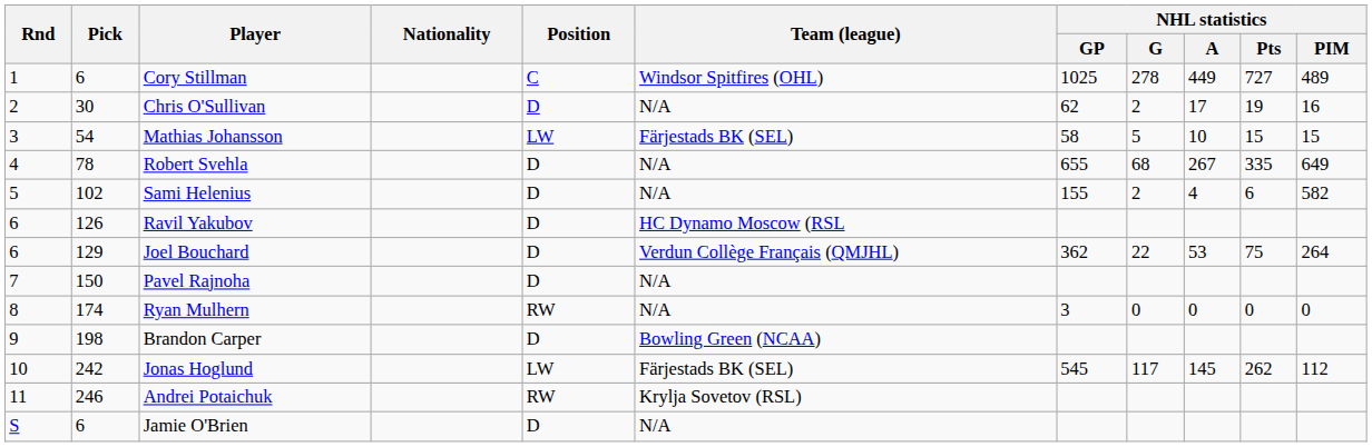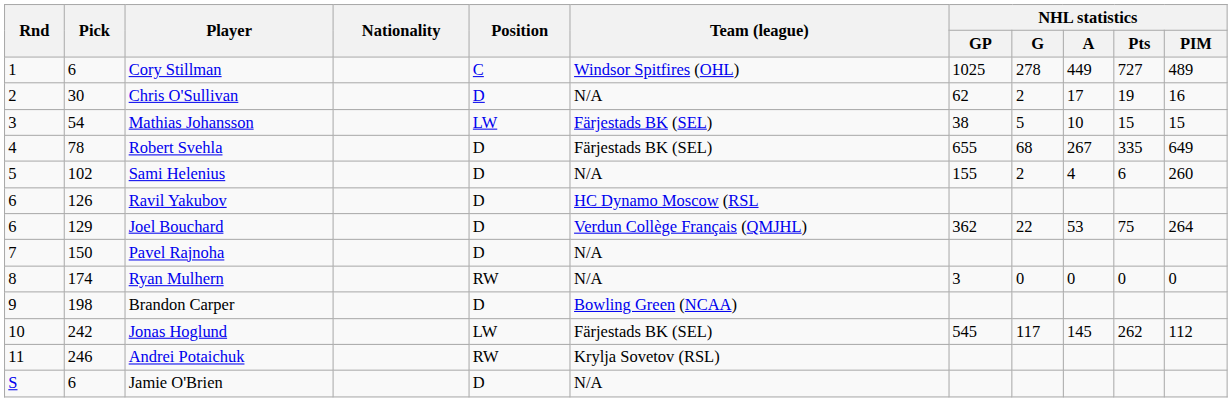 <table class="wikitable"  width="75%">
 <tr>
 <th rowspan="2">Rnd</th>
 <th rowspan="2">Pick</th>
 <th rowspan="2">Player</th>
 <th rowspan="2">Nationality</th>
 <th rowspan="2">Position</th>
 <th rowspan="2">Team (league)</th>
 <th colspan="5">NHL statistics</th>
 </tr>
 <tr>
 <th>GP</th>
 <th>G</th>
 <th>A</th>
 <th>Pts</th>
 <th>PIM</th>
 </tr>
 <tr>
 <td>1</td>
 <td>6</td>
 <td><a href='#'>Cory Stillman</a></td>
 <td></td>
 <td><a href='#'>C</a></td>
 <td><a href='#'>Windsor Spitfires</a> (<a href='#'>OHL</a>)</td>
 <td>1025</td>
 <td>278</td>
 <td>449</td>
 <td>727</td>
 <td>489</td>
 </tr>
 <tr>
 <td>2</td>
 <td>30</td>
 <td><a href='#'>Chris O'Sullivan</a></td>
 <td></td>
 <td><a href='#'>D</a></td>
 <td>N/A</td>
 <td>62</td>
 <td>2</td>
 <td>17</td>
 <td>19</td>
 <td>16</td>
 </tr>
 <tr>
 <td>3</td>
 <td>54</td>
 <td><a href='#'>Mathias Johansson</a></td>
 <td></td>
 <td><a href='#'>LW</a></td>
 <td><a href='#'>Färjestads BK</a> (<a href='#'>SEL</a>)</td>
-<td>58</td>
+<td>38</td>
 <td>5</td>
 <td>10</td>
 <td>15</td>
 <td>15</td>
 </tr>
 <tr>
 <td>4</td>
 <td>78</td>
 <td><a href='#'>Robert Svehla</a></td>
 <td></td>
 <td>D</td>
-<td>N/A</td>
+<td>Färjestads BK (SEL)</td>
 <td>655</td>
 <td>68</td>
 <td>267</td>
 <td>335</td>
 <td>649</td>
 </tr>
 <tr>
 <td>5</td>
 <td>102</td>
 <td><a href='#'>Sami Helenius</a></td>
 <td></td>
 <td>D</td>
 <td>N/A</td>
 <td>155</td>
 <td>2</td>
 <td>4</td>
 <td>6</td>
-<td>582</td>
+<td>260</td>
 </tr>
 <tr>
 <td>6</td>
 <td>126</td>
 <td><a href='#'>Ravil Yakubov</a></td>
 <td></td>
 <td>D</td>
 <td><a href='#'>HC Dynamo Moscow</a> (<a href='#'>RSL</a></td>
 <td></td>
 <td></td>
 <td></td>
 <td></td>
 <td></td>
 </tr>
 <tr>
 <td>6</td>
 <td>129</td>
 <td><a href='#'>Joel Bouchard</a></td>
 <td></td>
 <td>D</td>
 <td><a href='#'>Verdun Collège Français</a> (<a href='#'>QMJHL</a>)</td>
 <td>362</td>
 <td>22</td>
 <td>53</td>
 <td>75</td>
 <td>264</td>
 </tr>
 <tr>
 <td>7</td>
 <td>150</td>
 <td><a href='#'>Pavel Rajnoha</a></td>
 <td></td>
 <td>D</td>
 <td>N/A</td>
 <td></td>
 <td></td>
 <td></td>
 <td></td>
 <td></td>
 </tr>
 <tr>
 <td>8</td>
 <td>174</td>
 <td><a href='#'>Ryan Mulhern</a></td>
 <td></td>
 <td>RW</td>
 <td>N/A</td>
 <td>3</td>
 <td>0</td>
 <td>0</td>
 <td>0</td>
 <td>0</td>
 </tr>
 <tr>
 <td>9</td>
 <td>198</td>
 <td>Brandon Carper</td>
 <td></td>
 <td>D</td>
 <td><a href='#'>Bowling Green</a> (<a href='#'>NCAA</a>)</td>
 <td></td>
 <td></td>
 <td></td>
 <td></td>
 <td></td>
 </tr>
 <tr>
 <td>10</td>
 <td>242</td>
 <td><a href='#'>Jonas Hoglund</a></td>
 <td></td>
 <td>LW</td>
 <td>Färjestads BK (SEL)</td>
 <td>545</td>
 <td>117</td>
 <td>145</td>
 <td>262</td>
 <td>112</td>
 </tr>
 <tr>
 <td>11</td>
 <td>246</td>
 <td><a href='#'>Andrei Potaichuk</a></td>
 <td></td>
 <td>RW</td>
 <td>Krylja Sovetov (RSL)</td>
 <td></td>
 <td></td>
 <td></td>
 <td></td>
 <td></td>
 </tr>
 <tr>
 <td><a href='#'>S</a></td>
 <td>6</td>
 <td>Jamie O'Brien</td>
 <td></td>
 <td>D</td>
 <td>N/A</td>
 <td></td>
 <td></td>
 <td></td>
 <td></td>
 <td></td>
 </tr>
 </table>
